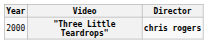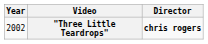 <table class="wikitable plainrowheaders">
 <tr>
 <th>Year</th>
 <th style="width:14em;">Video</th>
 <th>Director</th>
 </tr>
 <tr>
-<td>2000</td>
+<td>2002</td>
 <th scope="row">"Three Little Teardrops"</th>
 <td><strong>chris rogers</strong></td>
 </tr>
 </table>
